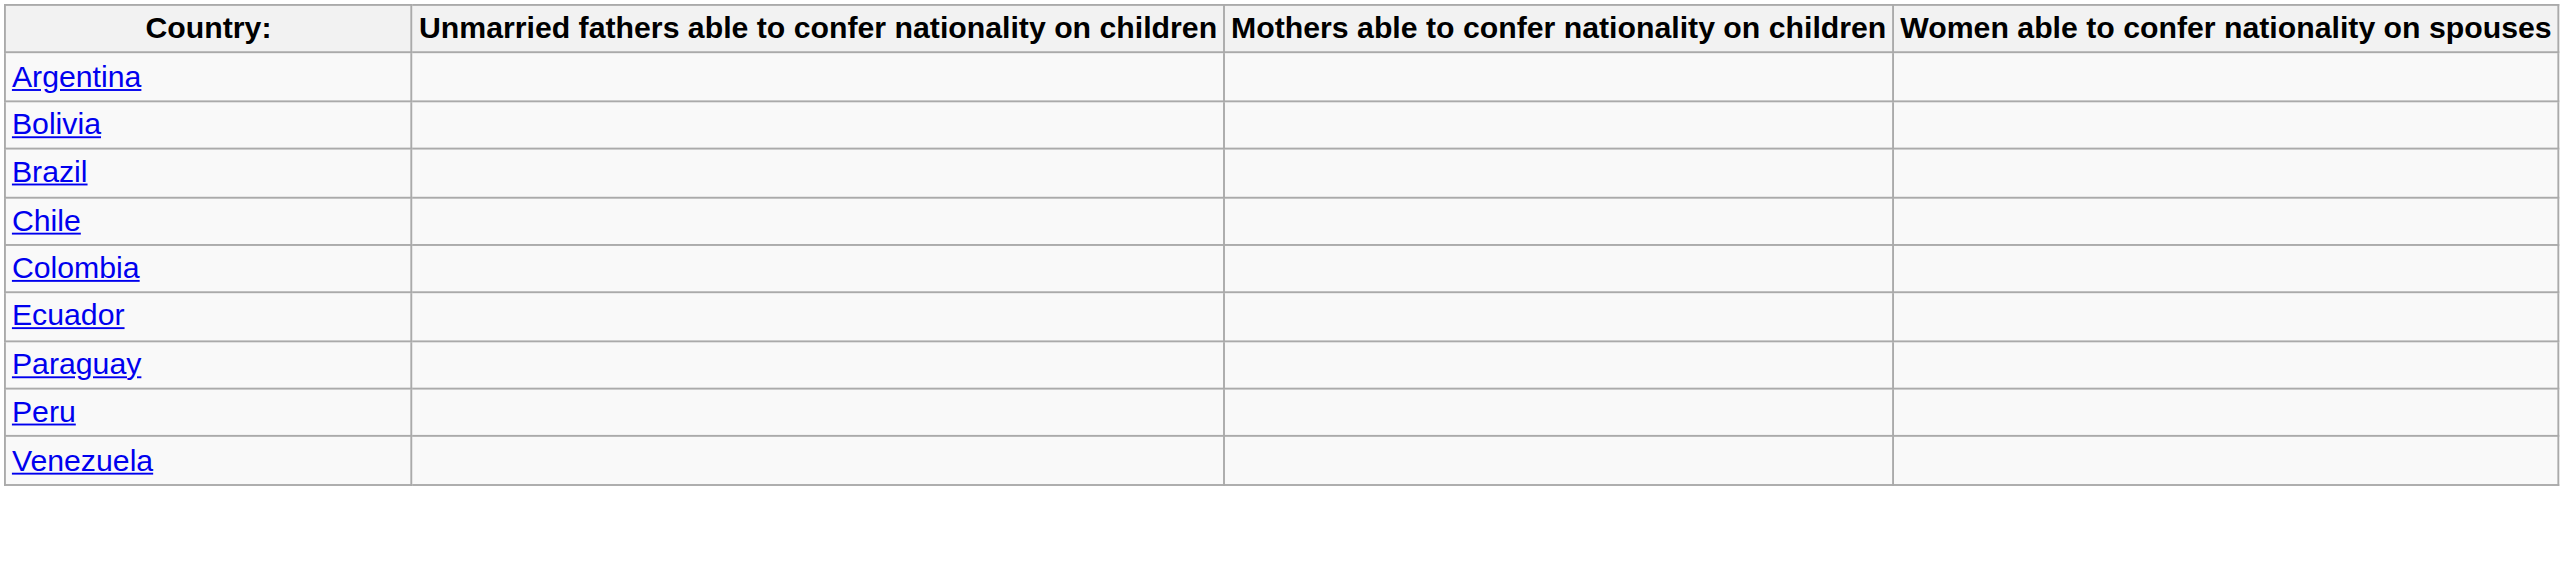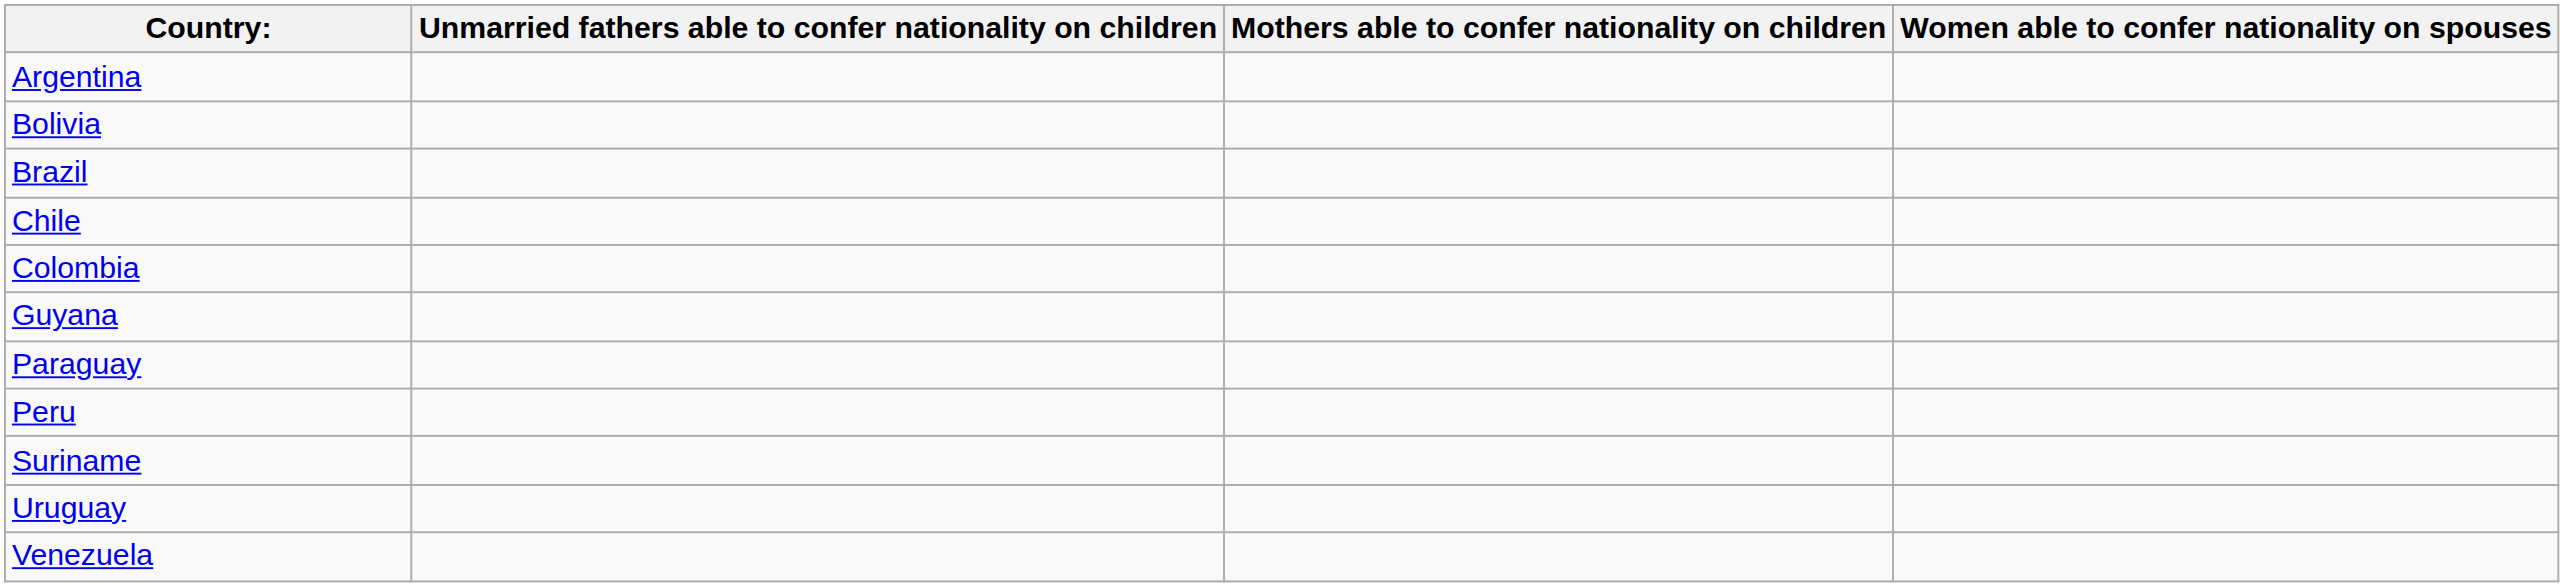 <table class="wikitable" style="margin: 1em 1em 1em 0;">
 <tr style="text-align:center;">
 <th scope="col" style="width: 13em;">Country:</th>
 <th scope="col">Unmarried fathers able to confer nationality on children</th>
 <th scope="col">Mothers able to confer nationality on children</th>
 <th scope="col">Women able to confer nationality on spouses</th>
 </tr>
 <tr>
 <td> <a href='#'>Argentina</a></td>
 <td></td>
 <td></td>
 <td></td>
 </tr>
 <tr>
 <td> <a href='#'>Bolivia</a></td>
 <td></td>
 <td></td>
 <td></td>
 </tr>
 <tr>
 <td> <a href='#'>Brazil</a></td>
 <td></td>
 <td></td>
 <td></td>
 </tr>
 <tr>
 <td> <a href='#'>Chile</a></td>
 <td></td>
 <td></td>
 <td></td>
 </tr>
 <tr>
 <td> <a href='#'>Colombia</a></td>
 <td></td>
 <td></td>
 <td></td>
 </tr>
 <tr>
-<td> <a href='#'>Ecuador</a></td>
+<td> <a href='#'>Guyana</a></td>
 <td></td>
 <td></td>
 <td></td>
 </tr>
 <tr>
 <td> <a href='#'>Paraguay</a></td>
 <td></td>
 <td></td>
 <td></td>
 </tr>
 <tr>
 <td> <a href='#'>Peru</a></td>
 <td></td>
 <td></td>
 <td></td>
 </tr>
 <tr>
+<td> <a href='#'>Suriname</a></td>
+<td></td>
+<td></td>
+<td></td>
+</tr>
+<tr>
+<td> <a href='#'>Uruguay</a></td>
+<td></td>
+<td></td>
+<td></td>
+</tr>
+<tr>
 <td> <a href='#'>Venezuela</a></td>
 <td></td>
 <td></td>
 <td></td>
 </tr>
 </table>
